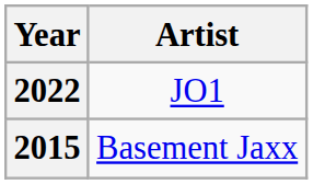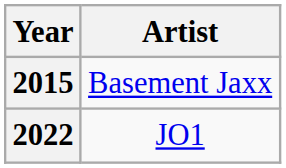 <table class="wikitable mw-collapsible mw-collapsed" style="font-size:small; text-align:center">
 <tr>
 <th>Year</th>
 <th>Artist</th>
 </tr>
 <tr>
+<th>2015</th>
+<td><a href='#'>Basement Jaxx</a></td>
+</tr>
+<tr>
 <th>2022</th>
 <td><a href='#'>JO1</a></td>
 </tr>
-<tr>
-<th>2015</th>
-<td><a href='#'>Basement Jaxx</a></td>
-</tr>
 </table>
